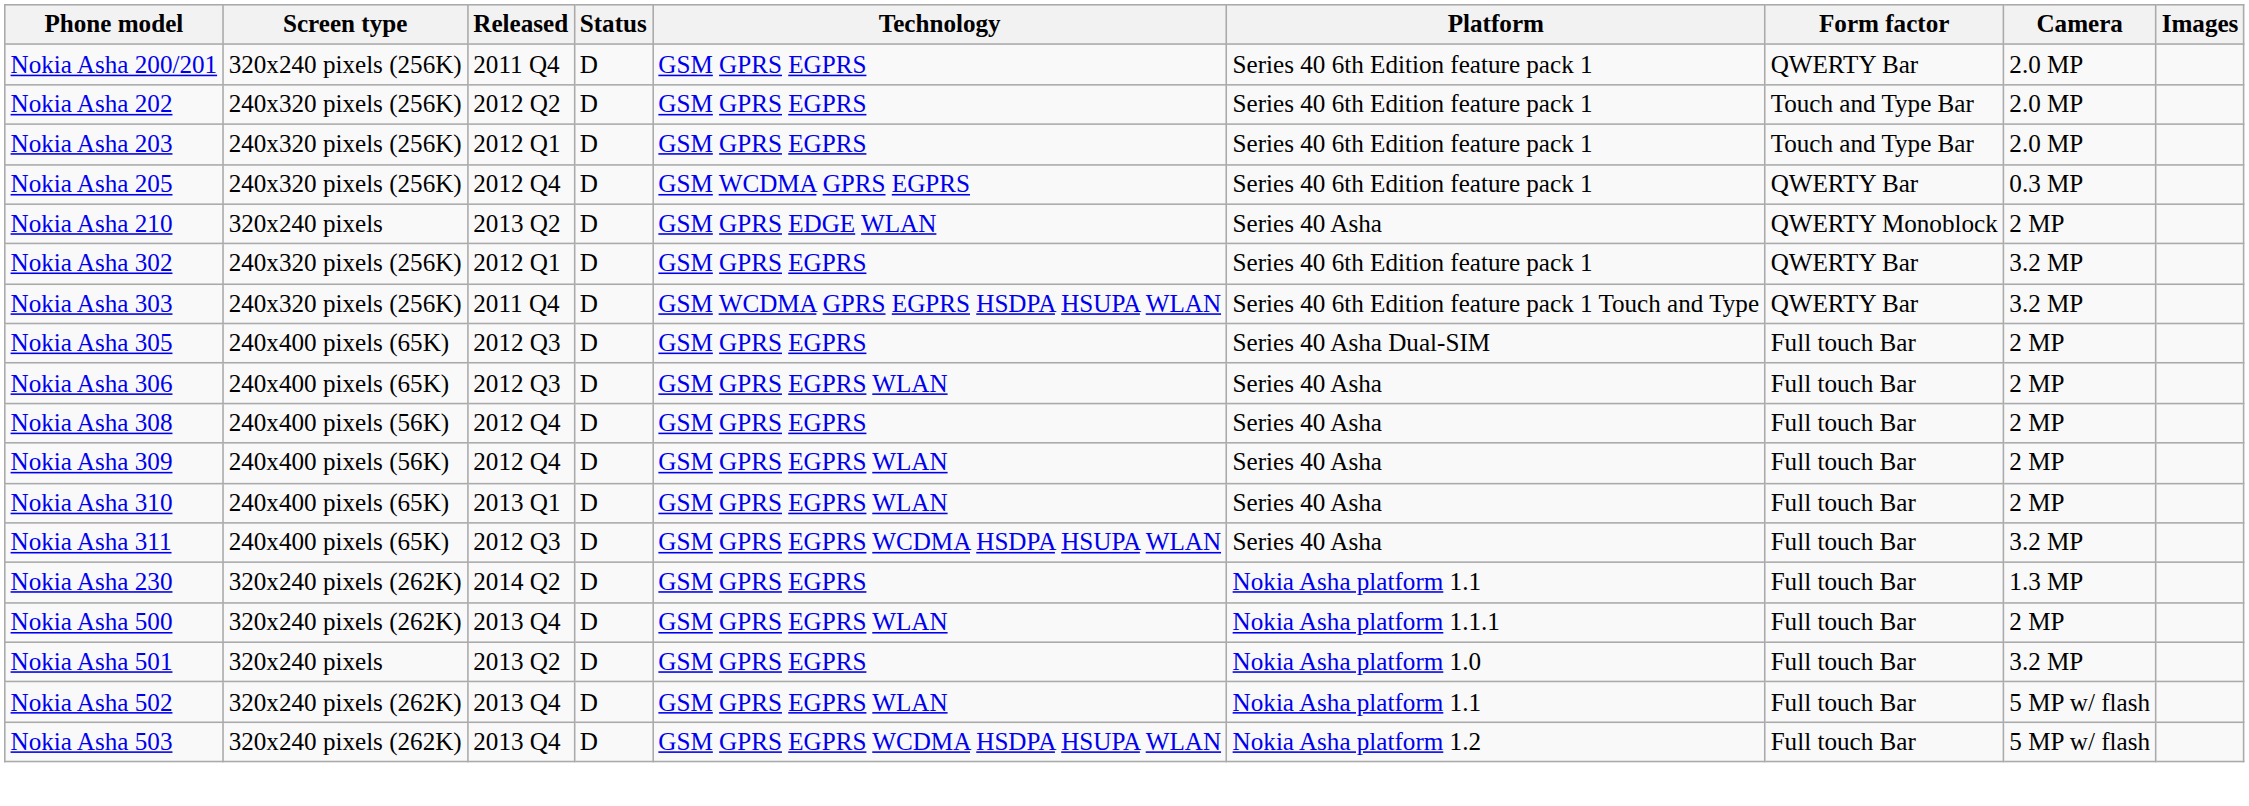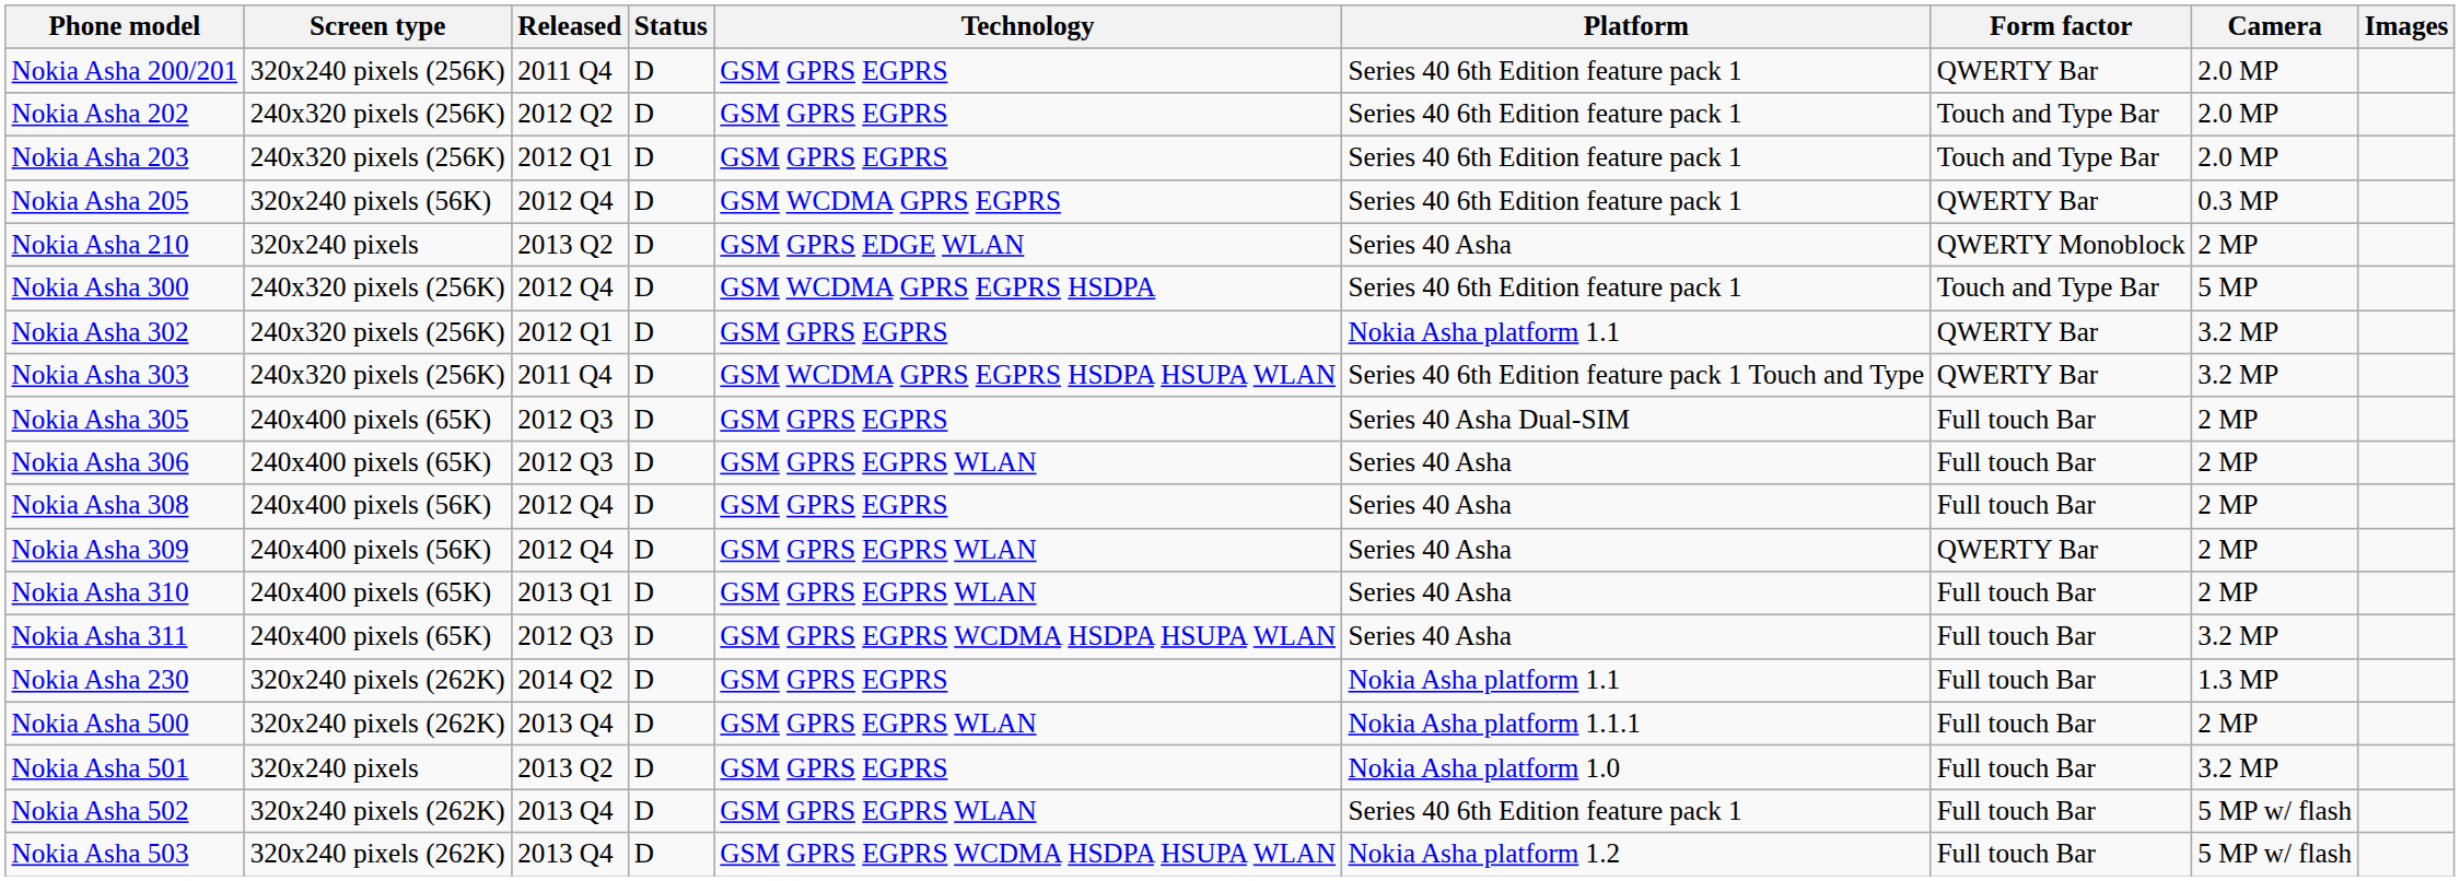 <table class="wikitable sortable">
 <tr>
 <th>Phone model</th>
 <th>Screen type</th>
 <th>Released</th>
 <th>Status</th>
 <th>Technology</th>
 <th>Platform</th>
 <th>Form factor</th>
 <th>Camera</th>
 <th>Images</th>
 </tr>
 <tr>
 <td><a href='#'>Nokia Asha 200/201</a></td>
 <td>320x240 pixels (256K)</td>
 <td>2011 Q4</td>
 <td>D</td>
 <td><a href='#'>GSM</a> <a href='#'>GPRS</a> <a href='#'>EGPRS</a></td>
 <td>Series 40 6th Edition feature pack 1</td>
 <td>QWERTY Bar</td>
 <td>2.0 MP</td>
 <td></td>
 </tr>
 <tr>
 <td><a href='#'>Nokia Asha 202</a></td>
 <td>240x320 pixels (256K)</td>
 <td>2012 Q2</td>
 <td>D</td>
 <td><a href='#'>GSM</a> <a href='#'>GPRS</a> <a href='#'>EGPRS</a></td>
 <td>Series 40 6th Edition feature pack 1</td>
 <td>Touch and Type Bar</td>
 <td>2.0 MP</td>
 <td></td>
 </tr>
 <tr>
 <td><a href='#'>Nokia Asha 203</a></td>
 <td>240x320 pixels (256K)</td>
 <td>2012 Q1</td>
 <td>D</td>
 <td><a href='#'>GSM</a> <a href='#'>GPRS</a> <a href='#'>EGPRS</a></td>
 <td>Series 40 6th Edition feature pack 1</td>
 <td>Touch and Type Bar</td>
 <td>2.0 MP</td>
 <td></td>
 </tr>
 <tr>
 <td><a href='#'>Nokia Asha 205</a></td>
-<td>240x320 pixels (256K)</td>
+<td>320x240 pixels (56K)</td>
 <td>2012 Q4</td>
 <td>D</td>
 <td><a href='#'>GSM</a> <a href='#'>WCDMA</a> <a href='#'>GPRS</a> <a href='#'>EGPRS</a></td>
 <td>Series 40 6th Edition feature pack 1</td>
 <td>QWERTY Bar</td>
 <td>0.3 MP</td>
 <td></td>
 </tr>
 <tr>
 <td><a href='#'>Nokia Asha 210</a></td>
 <td>320x240 pixels</td>
 <td>2013 Q2</td>
 <td>D</td>
 <td><a href='#'>GSM</a> <a href='#'>GPRS</a> <a href='#'>EDGE</a> <a href='#'>WLAN</a></td>
 <td>Series 40 Asha</td>
 <td>QWERTY Monoblock</td>
 <td>2 MP</td>
 <td></td>
 </tr>
 <tr>
+<td><a href='#'>Nokia Asha 300</a></td>
+<td>240x320 pixels (256K)</td>
+<td>2012 Q4</td>
+<td>D</td>
+<td><a href='#'>GSM</a> <a href='#'>WCDMA</a> <a href='#'>GPRS</a> <a href='#'>EGPRS</a> <a href='#'>HSDPA</a></td>
+<td>Series 40 6th Edition feature pack 1</td>
+<td>Touch and Type Bar</td>
+<td>5 MP</td>
+<td></td>
+</tr>
+<tr>
 <td><a href='#'>Nokia Asha 302</a></td>
 <td>240x320 pixels (256K)</td>
 <td>2012 Q1</td>
 <td>D</td>
 <td><a href='#'>GSM</a> <a href='#'>GPRS</a> <a href='#'>EGPRS</a></td>
-<td>Series 40 6th Edition feature pack 1</td>
+<td><a href='#'>Nokia Asha platform</a> 1.1</td>
 <td>QWERTY Bar</td>
 <td>3.2 MP</td>
 <td></td>
 </tr>
 <tr>
 <td><a href='#'>Nokia Asha 303</a></td>
 <td>240x320 pixels (256K)</td>
 <td>2011 Q4</td>
 <td>D</td>
 <td><a href='#'>GSM</a> <a href='#'>WCDMA</a> <a href='#'>GPRS</a> <a href='#'>EGPRS</a> <a href='#'>HSDPA</a> <a href='#'>HSUPA</a> <a href='#'>WLAN</a></td>
 <td>Series 40 6th Edition feature pack 1 Touch and Type</td>
 <td>QWERTY Bar</td>
 <td>3.2 MP</td>
 <td></td>
 </tr>
 <tr>
 <td><a href='#'>Nokia Asha 305</a></td>
 <td>240x400 pixels (65K)</td>
 <td>2012 Q3</td>
 <td>D</td>
 <td><a href='#'>GSM</a> <a href='#'>GPRS</a> <a href='#'>EGPRS</a></td>
 <td>Series 40 Asha Dual-SIM</td>
 <td>Full touch Bar</td>
 <td>2 MP</td>
 <td></td>
 </tr>
 <tr>
 <td><a href='#'>Nokia Asha 306</a></td>
 <td>240x400 pixels (65K)</td>
 <td>2012 Q3</td>
 <td>D</td>
 <td><a href='#'>GSM</a> <a href='#'>GPRS</a> <a href='#'>EGPRS</a> <a href='#'>WLAN</a></td>
 <td>Series 40 Asha</td>
 <td>Full touch Bar</td>
 <td>2 MP</td>
 <td></td>
 </tr>
 <tr>
 <td><a href='#'>Nokia Asha 308</a></td>
 <td>240x400 pixels (56K)</td>
 <td>2012 Q4</td>
 <td>D</td>
 <td><a href='#'>GSM</a> <a href='#'>GPRS</a> <a href='#'>EGPRS</a></td>
 <td>Series 40 Asha</td>
 <td>Full touch Bar</td>
 <td>2 MP</td>
 <td></td>
 </tr>
 <tr>
 <td><a href='#'>Nokia Asha 309</a></td>
 <td>240x400 pixels (56K)</td>
 <td>2012 Q4</td>
 <td>D</td>
 <td><a href='#'>GSM</a> <a href='#'>GPRS</a> <a href='#'>EGPRS</a> <a href='#'>WLAN</a></td>
 <td>Series 40 Asha</td>
-<td>Full touch Bar</td>
+<td>QWERTY Bar</td>
 <td>2 MP</td>
 <td></td>
 </tr>
 <tr>
 <td><a href='#'>Nokia Asha 310</a></td>
 <td>240x400 pixels (65K)</td>
 <td>2013 Q1</td>
 <td>D</td>
 <td><a href='#'>GSM</a> <a href='#'>GPRS</a> <a href='#'>EGPRS</a> <a href='#'>WLAN</a></td>
 <td>Series 40 Asha</td>
 <td>Full touch Bar</td>
 <td>2 MP</td>
 <td></td>
 </tr>
 <tr>
 <td><a href='#'>Nokia Asha 311</a></td>
 <td>240x400 pixels (65K)</td>
 <td>2012 Q3</td>
 <td>D</td>
 <td><a href='#'>GSM</a> <a href='#'>GPRS</a> <a href='#'>EGPRS</a> <a href='#'>WCDMA</a> <a href='#'>HSDPA</a> <a href='#'>HSUPA</a> <a href='#'>WLAN</a></td>
 <td>Series 40 Asha</td>
 <td>Full touch Bar</td>
 <td>3.2 MP</td>
 <td></td>
 </tr>
 <tr>
 <td><a href='#'>Nokia Asha 230</a></td>
 <td>320x240 pixels (262K)</td>
 <td>2014 Q2</td>
 <td>D</td>
 <td><a href='#'>GSM</a> <a href='#'>GPRS</a> <a href='#'>EGPRS</a></td>
 <td><a href='#'>Nokia Asha platform</a> 1.1</td>
 <td>Full touch Bar</td>
 <td>1.3 MP</td>
 <td></td>
 </tr>
 <tr>
 <td><a href='#'>Nokia Asha 500</a></td>
 <td>320x240 pixels (262K)</td>
 <td>2013 Q4</td>
 <td>D</td>
 <td><a href='#'>GSM</a> <a href='#'>GPRS</a> <a href='#'>EGPRS</a> <a href='#'>WLAN</a></td>
 <td><a href='#'>Nokia Asha platform</a> 1.1.1</td>
 <td>Full touch Bar</td>
 <td>2 MP</td>
 <td></td>
 </tr>
 <tr>
 <td><a href='#'>Nokia Asha 501</a></td>
 <td>320x240 pixels</td>
 <td>2013 Q2</td>
 <td>D</td>
 <td><a href='#'>GSM</a> <a href='#'>GPRS</a> <a href='#'>EGPRS</a></td>
 <td><a href='#'>Nokia Asha platform</a> 1.0</td>
 <td>Full touch Bar</td>
 <td>3.2 MP</td>
 <td></td>
 </tr>
 <tr>
 <td><a href='#'>Nokia Asha 502</a></td>
 <td>320x240 pixels (262K)</td>
 <td>2013 Q4</td>
 <td>D</td>
 <td><a href='#'>GSM</a> <a href='#'>GPRS</a> <a href='#'>EGPRS</a> <a href='#'>WLAN</a></td>
-<td><a href='#'>Nokia Asha platform</a> 1.1</td>
+<td>Series 40 6th Edition feature pack 1</td>
 <td>Full touch Bar</td>
 <td>5 MP w/ flash</td>
 <td></td>
 </tr>
 <tr>
 <td><a href='#'>Nokia Asha 503</a></td>
 <td>320x240 pixels (262K)</td>
 <td>2013 Q4</td>
 <td>D</td>
 <td><a href='#'>GSM</a> <a href='#'>GPRS</a> <a href='#'>EGPRS</a> <a href='#'>WCDMA</a> <a href='#'>HSDPA</a> <a href='#'>HSUPA</a> <a href='#'>WLAN</a></td>
 <td><a href='#'>Nokia Asha platform</a> 1.2</td>
 <td>Full touch Bar</td>
 <td>5 MP w/ flash</td>
 <td></td>
 </tr>
 </table>
